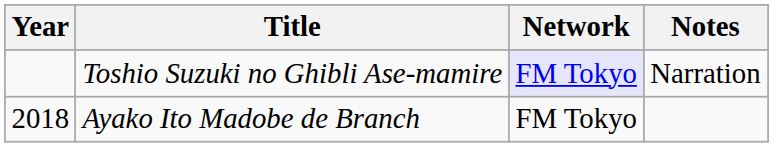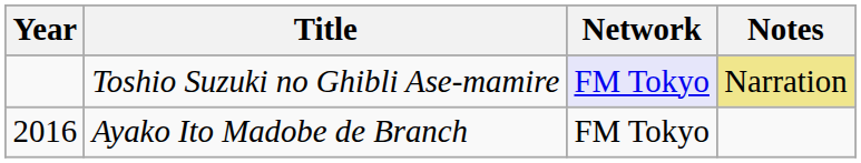 <table class="wikitable">
 <tr>
 <th>Year</th>
 <th>Title</th>
 <th>Network</th>
 <th>Notes</th>
 </tr>
 <tr>
 <td></td>
 <td><em>Toshio Suzuki no Ghibli Ase-mamire</em></td>
 <td style="background: lavender;"><a href='#'>FM Tokyo</a></td>
-<td>Narration</td>
+<td style="background: khaki;">Narration</td>
 </tr>
 <tr>
-<td>2018</td>
+<td>2016</td>
 <td><em>Ayako Ito Madobe de Branch</em></td>
 <td>FM Tokyo</td>
 <td></td>
 </tr>
 </table>
